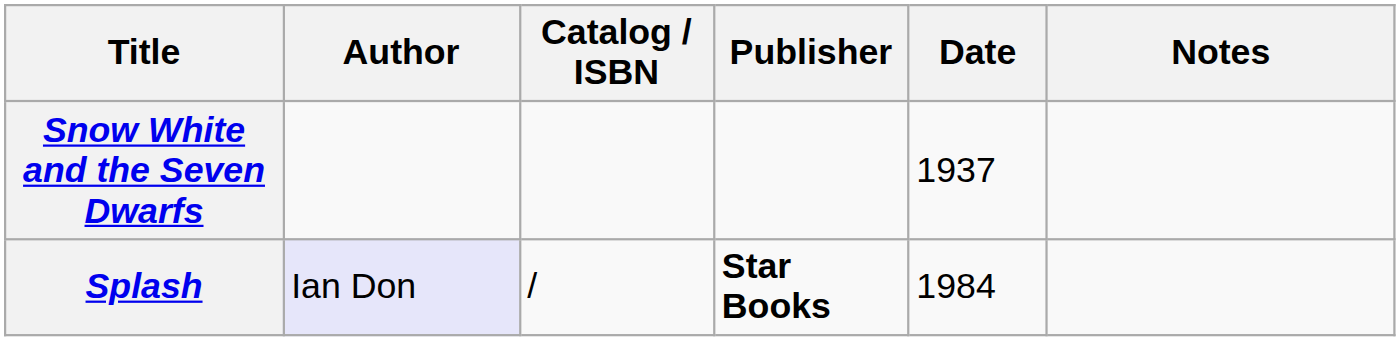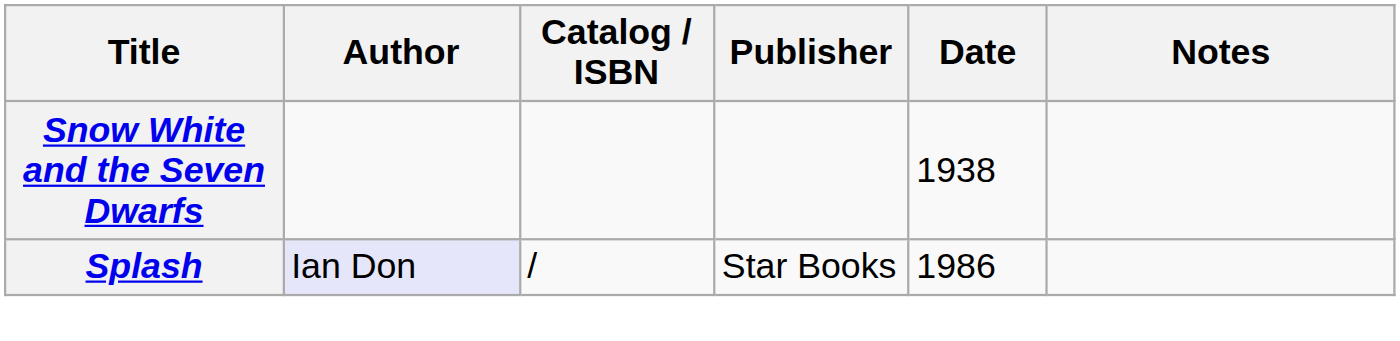 <table class="wikitable sortable" style="width:100%;">
 <tr>
 <th width=20%>Title</th>
 <th width=17%>Author</th>
 <th width=14%>Catalog / ISBN</th>
 <th width=14%>Publisher</th>
 <th width=10%>Date</th>
 <th width=25%>Notes</th>
 </tr>
 <tr>
 <th><em><a href='#'>Snow White and the Seven Dwarfs</a></em></th>
 <td></td>
 <td></td>
 <td></td>
-<td>1937</td>
+<td>1938</td>
 <td></td>
 </tr>
 <tr>
 <th><em><a href='#'>Splash</a></em></th>
 <td style="background: lavender;">Ian Don</td>
 <td> / </td>
-<td><strong>Star Books</strong></td>
-<td>1984</td>
+<td>Star Books</td>
+<td>1986</td>
 <td></td>
 </tr>
 </table>
